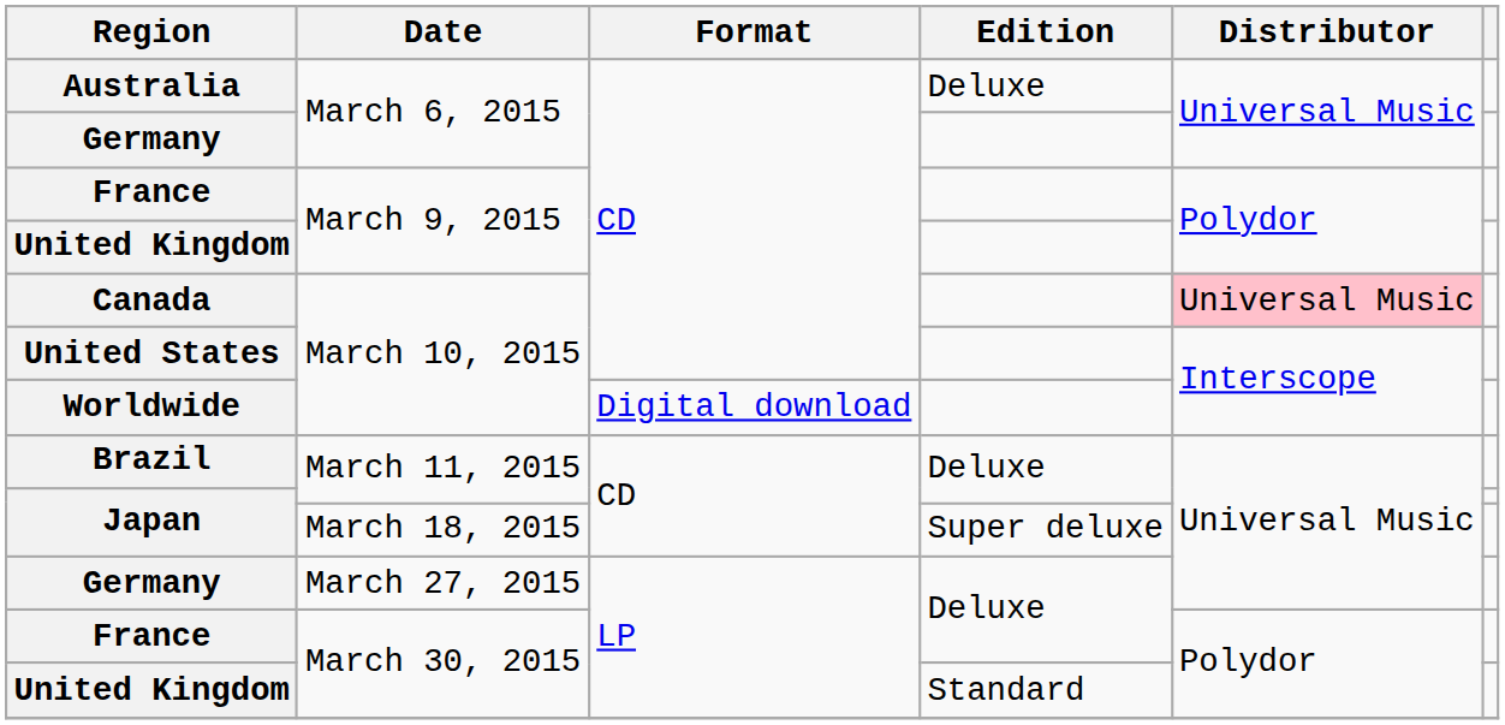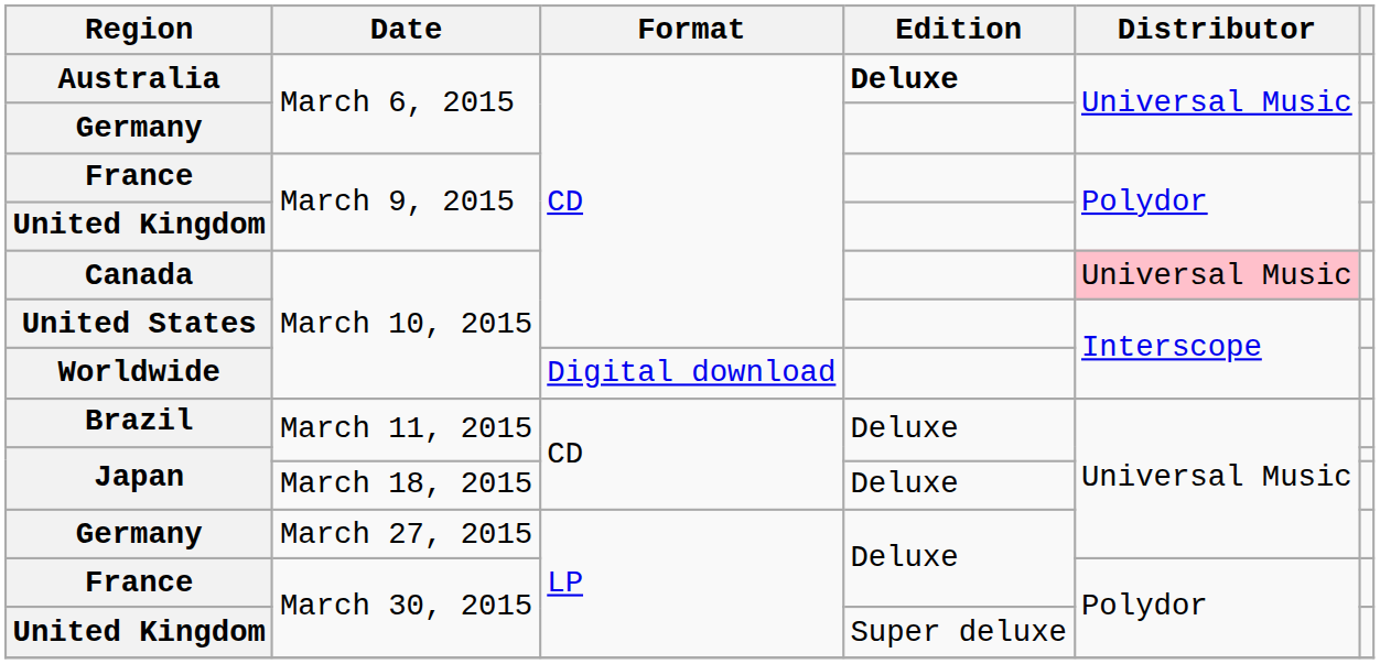 <table class="wikitable plainrowheaders">
 <tr>
 <th scope="col">Region</th>
 <th scope="col">Date</th>
 <th scope="col">Format</th>
 <th scope="col">Edition</th>
 <th scope="col">Distributor</th>
 <th scope="col"></th>
 </tr>
 <tr>
 <th scope="row">Australia</th>
 <td rowspan="2">March 6, 2015</td>
 <td rowspan="6"><a href='#'>CD</a></td>
-<td>Deluxe</td>
+<td><strong>Deluxe</strong></td>
 <td rowspan="2"><a href='#'>Universal Music</a></td>
 <td></td>
 </tr>
 <tr>
 <th scope="row">Germany</th>
 <td></td>
 <td></td>
 </tr>
 <tr>
 <th scope="row">France</th>
 <td rowspan="2">March 9, 2015</td>
 <td></td>
 <td rowspan="2"><a href='#'>Polydor</a></td>
 <td></td>
 </tr>
 <tr>
 <th scope="row">United Kingdom</th>
 <td></td>
 <td></td>
 </tr>
 <tr>
 <th scope="row">Canada</th>
 <td rowspan="3">March 10, 2015</td>
 <td></td>
 <td style="background: pink;">Universal Music</td>
 <td></td>
 </tr>
 <tr>
 <th scope="row">United States</th>
 <td></td>
 <td rowspan="2"><a href='#'>Interscope</a></td>
 <td></td>
 </tr>
 <tr>
 <th scope="row">Worldwide</th>
 <td><a href='#'>Digital download</a></td>
 <td></td>
 <td></td>
 </tr>
 <tr>
 <th scope="row">Brazil</th>
 <td rowspan="2">March 11, 2015</td>
 <td rowspan="3">CD</td>
 <td rowspan="2">Deluxe</td>
 <td rowspan="4">Universal Music</td>
 <td></td>
 </tr>
 <tr>
 <th scope="row" rowspan="2">Japan</th>
 <td></td>
 </tr>
 <tr>
 <td>March 18, 2015</td>
-<td>Super deluxe</td>
+<td>Deluxe</td>
 <td></td>
 </tr>
 <tr>
 <th scope="row">Germany</th>
 <td>March 27, 2015</td>
 <td rowspan="3"><a href='#'>LP</a></td>
 <td rowspan="2">Deluxe</td>
 <td></td>
 </tr>
 <tr>
 <th scope="row">France</th>
 <td rowspan="2">March 30, 2015</td>
 <td rowspan="2">Polydor</td>
 <td></td>
 </tr>
 <tr>
 <th scope="row">United Kingdom</th>
-<td>Standard</td>
+<td>Super deluxe</td>
 <td></td>
 </tr>
 <tr>
 </tr>
 </table>
